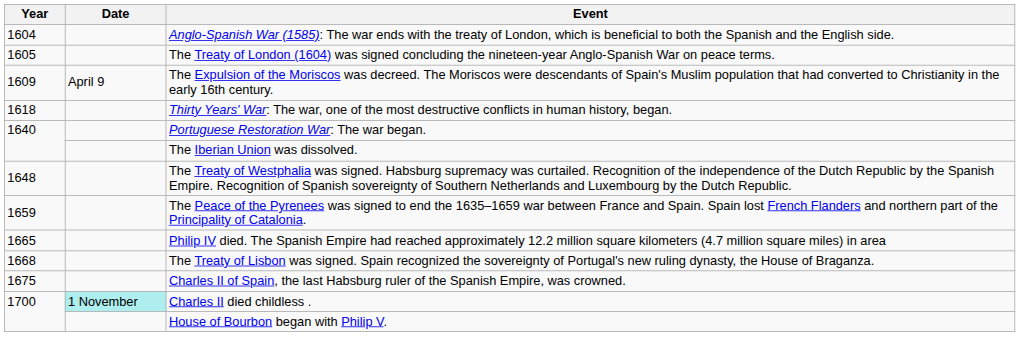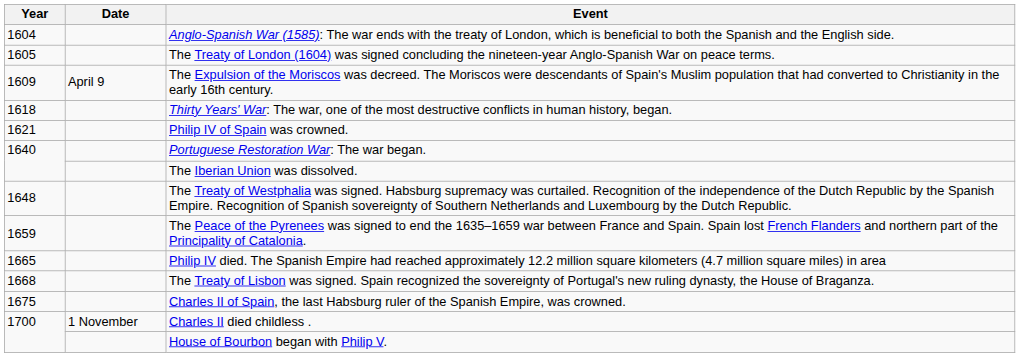 <table class="wikitable" style="width:100%">
 <tr>
 <th style="width:6%">Year</th>
 <th style="width:10%">Date</th>
 <th>Event</th>
 </tr>
 <tr>
 <td>1604</td>
 <td></td>
 <td><em><a href='#'>Anglo-Spanish War (1585)</a></em>: The war ends with the treaty of London, which is beneficial to both the Spanish and the English side.</td>
 </tr>
 <tr>
 <td>1605</td>
 <td></td>
 <td>The <a href='#'>Treaty of London (1604)</a> was signed concluding the nineteen-year Anglo-Spanish War on peace terms.</td>
 </tr>
 <tr>
 <td>1609</td>
 <td>April 9</td>
 <td>The <a href='#'>Expulsion of the Moriscos</a> was decreed. The Moriscos were descendants of Spain's Muslim population that had converted to Christianity in the early 16th century.</td>
 </tr>
 <tr>
 <td>1618</td>
 <td></td>
 <td><em><a href='#'>Thirty Years' War</a></em>: The war, one of the most destructive conflicts in human history,  began.</td>
+</tr>
+<tr>
+<td>1621</td>
+<td></td>
+<td><a href='#'>Philip IV of Spain</a> was crowned.</td>
 </tr>
 <tr>
 <td rowspan="2" style="vertical-align:top;">1640</td>
 <td></td>
 <td><em><a href='#'>Portuguese Restoration War</a></em>: The war began.</td>
 </tr>
 <tr>
 <td></td>
 <td>The <a href='#'>Iberian Union</a> was dissolved.</td>
 </tr>
 <tr>
 <td>1648</td>
 <td></td>
 <td>The <a href='#'>Treaty of Westphalia</a> was signed. Habsburg supremacy was curtailed. Recognition of the independence of the Dutch Republic by the Spanish Empire. Recognition of Spanish sovereignty of Southern Netherlands and Luxembourg by the Dutch Republic.</td>
 </tr>
 <tr>
 <td>1659</td>
 <td></td>
 <td>The <a href='#'>Peace of the Pyrenees</a> was signed to end the 1635–1659 war between France and Spain. Spain lost <a href='#'>French Flanders</a> and northern part of the <a href='#'>Principality of Catalonia</a>.</td>
 </tr>
 <tr>
 <td>1665</td>
 <td></td>
 <td><a href='#'>Philip IV</a> died. The Spanish Empire had reached approximately 12.2 million square kilometers (4.7 million square miles) in area</td>
 </tr>
 <tr>
 <td>1668</td>
 <td></td>
 <td>The <a href='#'>Treaty of Lisbon</a> was signed. Spain recognized the sovereignty of Portugal's new ruling dynasty, the House of Braganza.</td>
 </tr>
 <tr>
 <td>1675</td>
 <td></td>
 <td><a href='#'>Charles II of Spain</a>, the last Habsburg ruler of the Spanish Empire, was crowned.</td>
 </tr>
 <tr>
 <td rowspan="2" style="vertical-align:top;">1700</td>
-<td style="background: paleturquoise;">1 November</td>
+<td>1 November</td>
 <td><a href='#'>Charles II</a> died childless .</td>
 </tr>
 <tr>
 <td></td>
 <td><a href='#'>House of Bourbon</a> began with <a href='#'>Philip V</a>.</td>
 </tr>
 </table>
